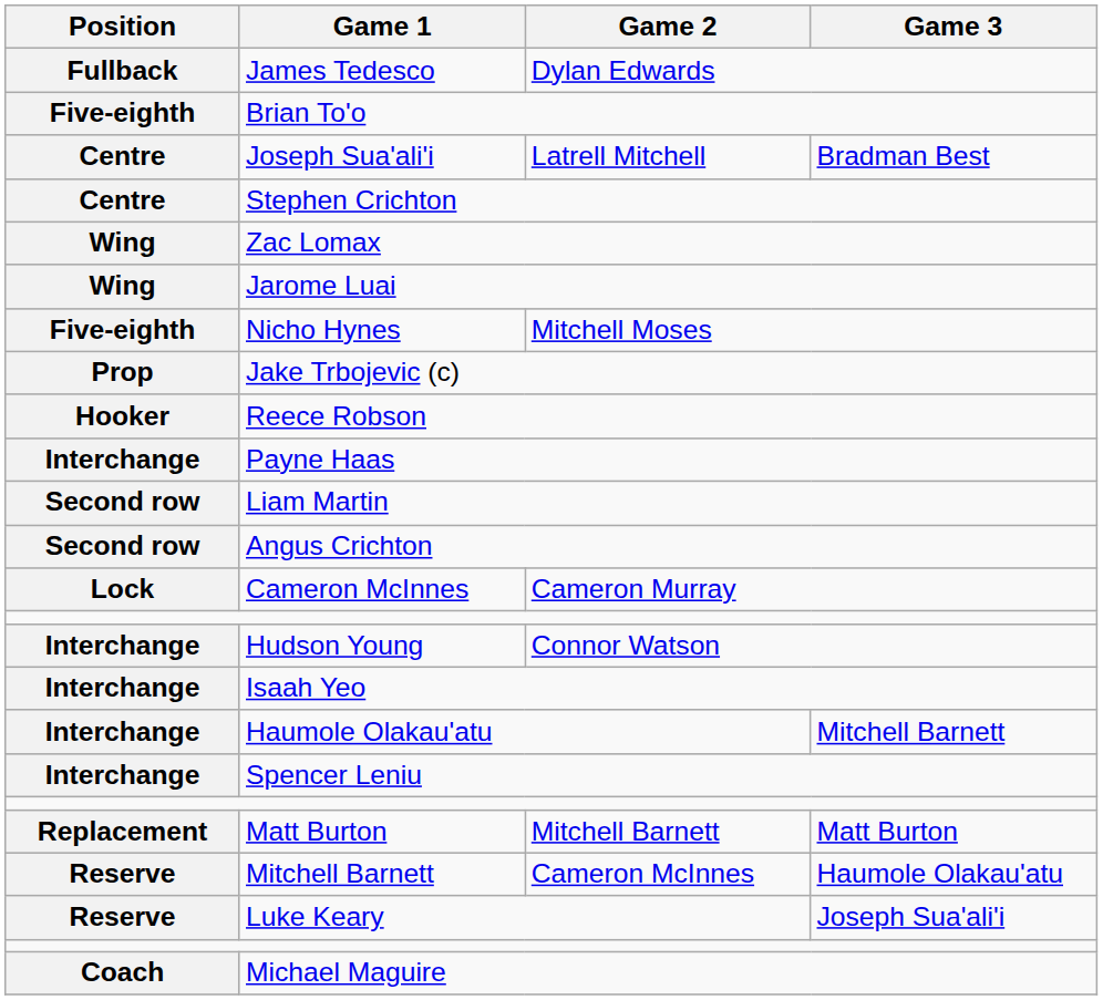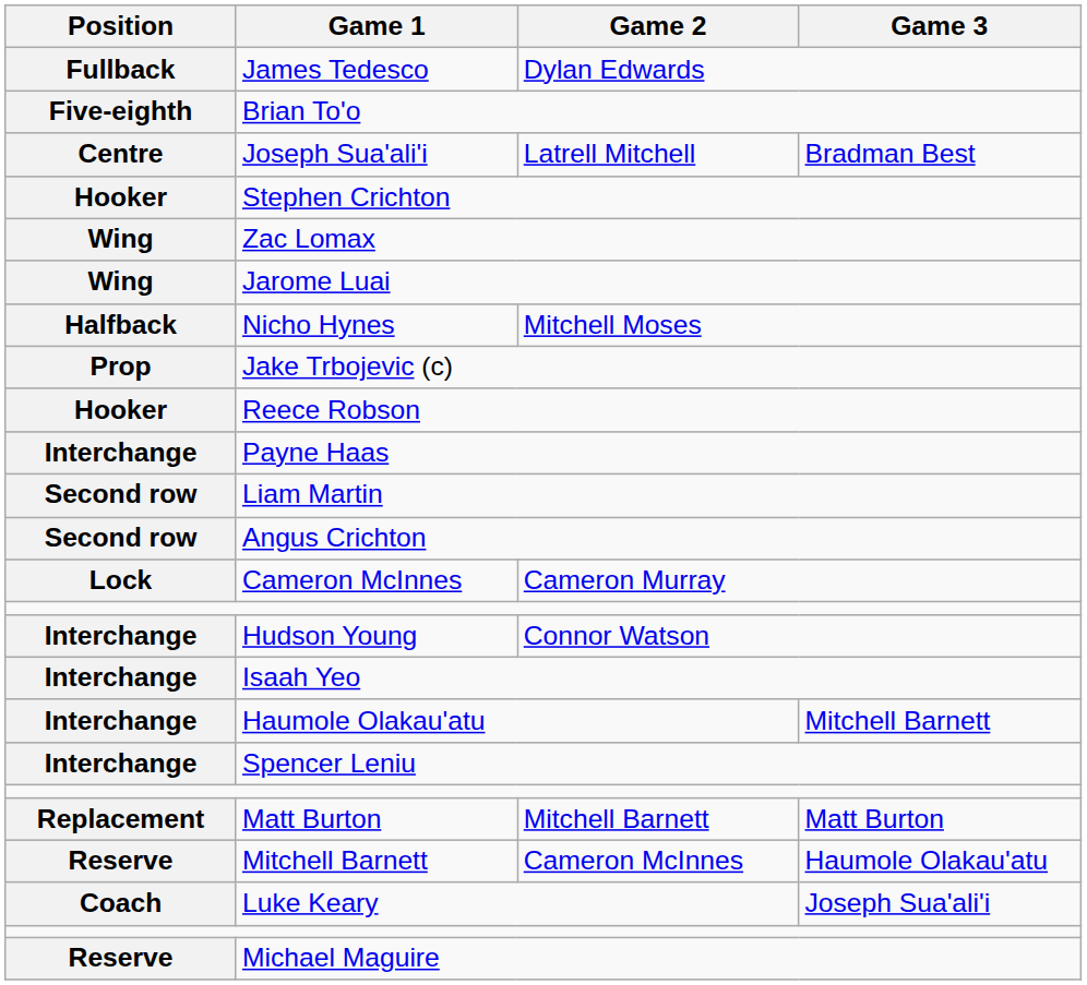 <table class="wikitable">
 <tr>
 <th style="width:130px;">Position</th>
 <th style="width:160px;">Game 1</th>
 <th style="width:160px;">Game 2</th>
 <th style="width:160px;">Game 3</th>
 </tr>
 <tr>
 <th>Fullback</th>
 <td> <a href='#'>James Tedesco</a></td>
 <td colspan="2"> <a href='#'>Dylan Edwards</a></td>
 </tr>
 <tr>
 <th>Five-eighth</th>
 <td colspan="3"> <a href='#'>Brian To'o</a></td>
 </tr>
 <tr>
 <th>Centre</th>
 <td> <a href='#'>Joseph Sua'ali'i</a></td>
 <td> <a href='#'>Latrell Mitchell</a></td>
 <td> <a href='#'>Bradman Best</a></td>
 </tr>
 <tr>
-<th>Centre</th>
+<th>Hooker</th>
 <td colspan="3"> <a href='#'>Stephen Crichton</a></td>
 </tr>
 <tr>
 <th>Wing</th>
 <td colspan="3"> <a href='#'>Zac Lomax</a></td>
 </tr>
 <tr>
 <th>Wing</th>
 <td colspan="3"> <a href='#'>Jarome Luai</a></td>
 </tr>
 <tr>
-<th>Five-eighth</th>
+<th>Halfback</th>
 <td> <a href='#'>Nicho Hynes</a></td>
 <td colspan="2"> <a href='#'>Mitchell Moses</a></td>
 </tr>
 <tr>
 <th>Prop</th>
 <td colspan="3"> <a href='#'>Jake Trbojevic</a> (c)</td>
 </tr>
 <tr>
 <th>Hooker</th>
 <td colspan="3"> <a href='#'>Reece Robson</a></td>
 </tr>
 <tr>
 <th>Interchange</th>
 <td colspan="3"> <a href='#'>Payne Haas</a></td>
 </tr>
 <tr>
 <th>Second row</th>
 <td colspan="3"> <a href='#'>Liam Martin</a></td>
 </tr>
 <tr>
 <th>Second row</th>
 <td colspan="3"> <a href='#'>Angus Crichton</a></td>
 </tr>
 <tr>
 <th>Lock</th>
 <td> <a href='#'>Cameron McInnes</a></td>
 <td colspan="2"> <a href='#'>Cameron Murray</a></td>
 </tr>
 <tr>
 <td colspan="4"></td>
 </tr>
 <tr>
 <th>Interchange</th>
 <td> <a href='#'>Hudson Young</a></td>
 <td colspan="2"> <a href='#'>Connor Watson</a></td>
 </tr>
 <tr>
 <th>Interchange</th>
 <td colspan="3"> <a href='#'>Isaah Yeo</a></td>
 </tr>
 <tr>
 <th>Interchange</th>
 <td colspan="2"> <a href='#'>Haumole Olakau'atu</a></td>
 <td> <a href='#'>Mitchell Barnett</a></td>
 </tr>
 <tr>
 <th>Interchange</th>
 <td colspan="3"> <a href='#'>Spencer Leniu</a></td>
 </tr>
 <tr>
 <td colspan="4"></td>
 </tr>
 <tr>
 <th>Replacement</th>
 <td> <a href='#'>Matt Burton</a></td>
 <td> <a href='#'>Mitchell Barnett</a></td>
 <td> <a href='#'>Matt Burton</a></td>
 </tr>
 <tr>
 <th>Reserve</th>
 <td> <a href='#'>Mitchell Barnett</a></td>
 <td> <a href='#'>Cameron McInnes</a></td>
 <td> <a href='#'>Haumole Olakau'atu</a></td>
 </tr>
 <tr>
-<th>Reserve</th>
+<th>Coach</th>
 <td colspan="2"> <a href='#'>Luke Keary</a></td>
 <td> <a href='#'>Joseph Sua'ali'i</a></td>
 </tr>
 <tr>
 <td colspan="4"></td>
 </tr>
 <tr>
-<th>Coach</th>
+<th>Reserve</th>
 <td colspan="3"> <a href='#'>Michael Maguire</a></td>
 </tr>
 </table>
